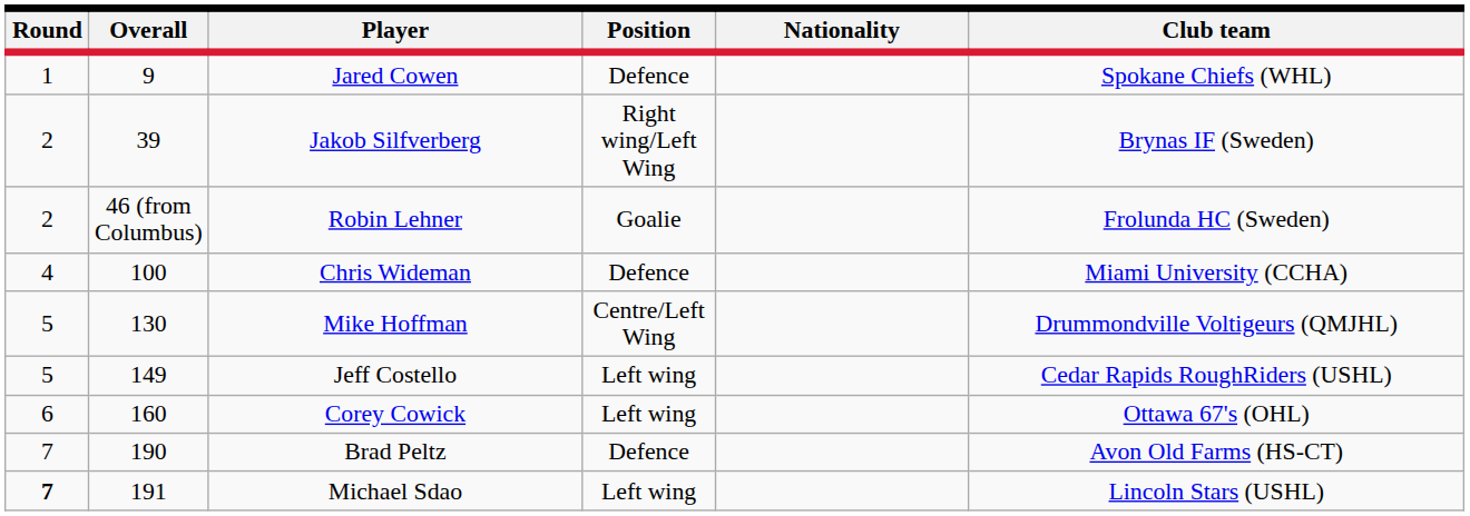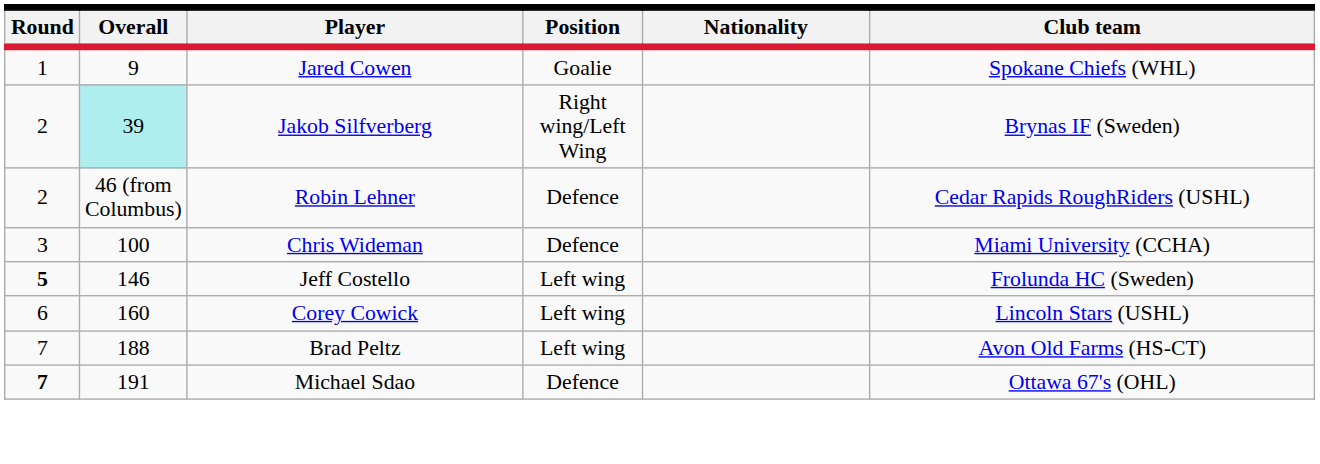 <table class="wikitable sortable" style="text-align:center">
 <tr style= "background:#FFFFFF; border-top:#010101 5px solid; border-bottom:#DA1A32 5px solid;">
 <th style="width:3em">Round</th>
 <th style="width:4em">Overall</th>
 <th style="width:15em">Player</th>
 <th style="width:5em">Position</th>
 <th style="width:10em">Nationality</th>
 <th style="width:20em">Club team</th>
 </tr>
 <tr>
 <td>1</td>
 <td>9</td>
 <td><a href='#'>Jared Cowen</a></td>
-<td>Defence</td>
+<td>Goalie</td>
 <td></td>
 <td><a href='#'>Spokane Chiefs</a> (WHL)</td>
 </tr>
 <tr>
 <td>2</td>
-<td>39</td>
+<td style="background: paleturquoise;">39</td>
 <td><a href='#'>Jakob Silfverberg</a></td>
 <td>Right wing/Left Wing</td>
 <td></td>
 <td><a href='#'>Brynas IF</a> (Sweden)</td>
 </tr>
 <tr>
 <td>2</td>
 <td>46 (from Columbus)</td>
 <td><a href='#'>Robin Lehner</a></td>
-<td>Goalie</td>
+<td>Defence</td>
 <td></td>
-<td><a href='#'>Frolunda HC</a> (Sweden)</td>
+<td><a href='#'>Cedar Rapids RoughRiders</a> (USHL)</td>
 </tr>
 <tr>
-<td>4</td>
+<td>3</td>
 <td>100</td>
 <td><a href='#'>Chris Wideman</a></td>
 <td>Defence</td>
 <td></td>
 <td><a href='#'>Miami University</a> (CCHA)</td>
 </tr>
 <tr>
-<td>5</td>
-<td>130</td>
-<td><a href='#'>Mike Hoffman</a></td>
-<td>Centre/Left Wing</td>
-<td></td>
-<td><a href='#'>Drummondville Voltigeurs</a> (QMJHL)</td>
-</tr>
-<tr>
-<td>5</td>
-<td>149 <br></td>
+<td><strong>5</strong></td>
+<td>146 <br></td>
 <td>Jeff Costello</td>
 <td>Left wing</td>
 <td></td>
-<td><a href='#'>Cedar Rapids RoughRiders</a> (USHL)</td>
+<td><a href='#'>Frolunda HC</a> (Sweden)</td>
 </tr>
 <tr>
 <td>6</td>
 <td>160</td>
 <td><a href='#'>Corey Cowick</a></td>
 <td>Left wing</td>
 <td></td>
-<td><a href='#'>Ottawa 67's</a> (OHL)</td>
+<td><a href='#'>Lincoln Stars</a> (USHL)</td>
 </tr>
 <tr>
 <td>7</td>
-<td>190</td>
+<td>188</td>
 <td>Brad Peltz</td>
-<td>Defence</td>
+<td>Left wing</td>
 <td></td>
 <td><a href='#'>Avon Old Farms</a> (HS-CT)</td>
 </tr>
 <tr>
 <td><strong>7</strong></td>
 <td>191 <br></td>
 <td>Michael Sdao</td>
-<td>Left wing</td>
+<td>Defence</td>
 <td></td>
-<td><a href='#'>Lincoln Stars</a> (USHL)</td>
+<td><a href='#'>Ottawa 67's</a> (OHL)</td>
 </tr>
 </table>
